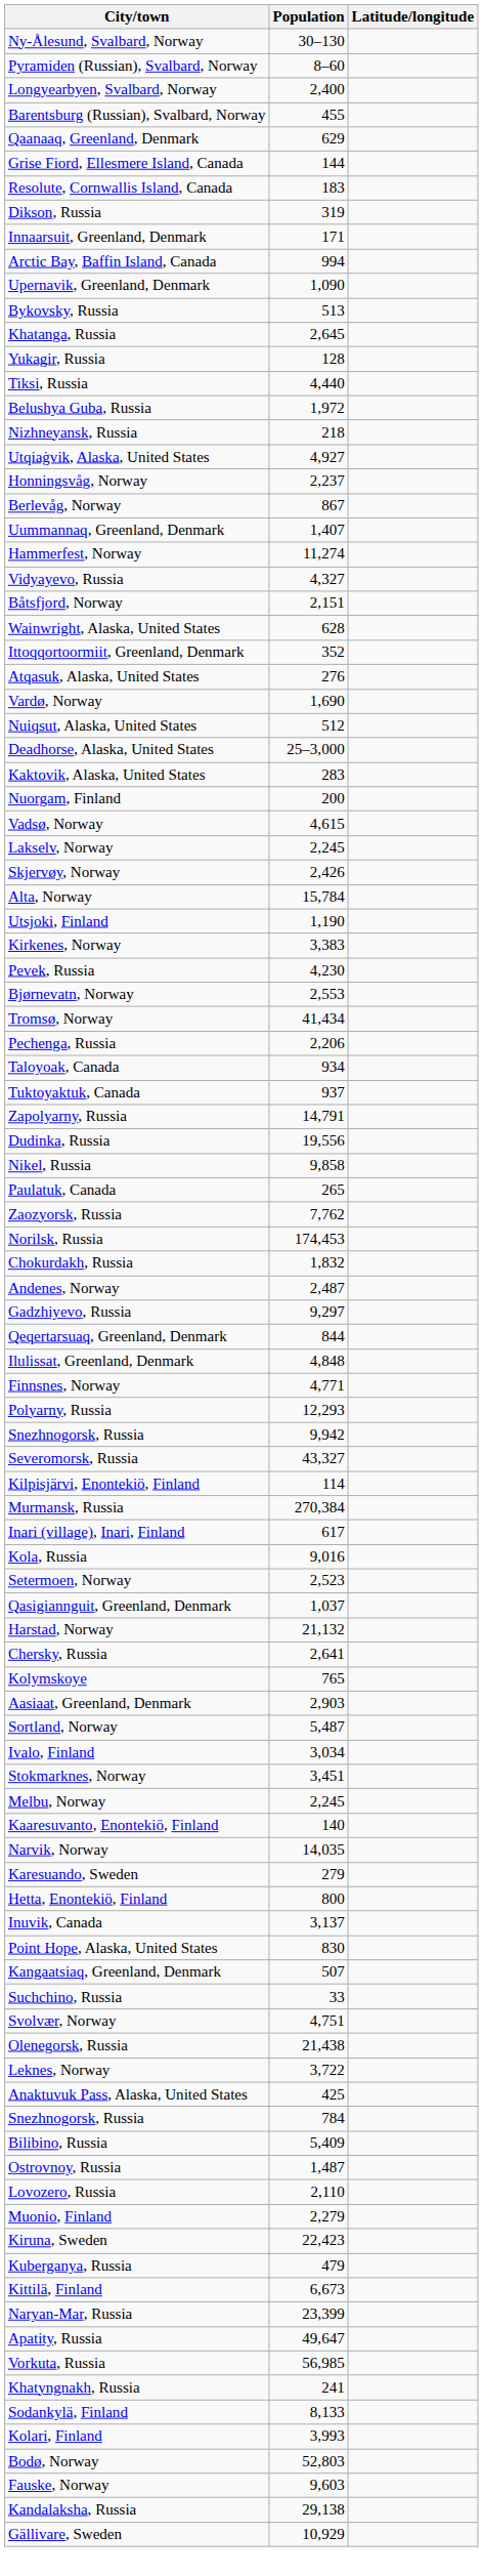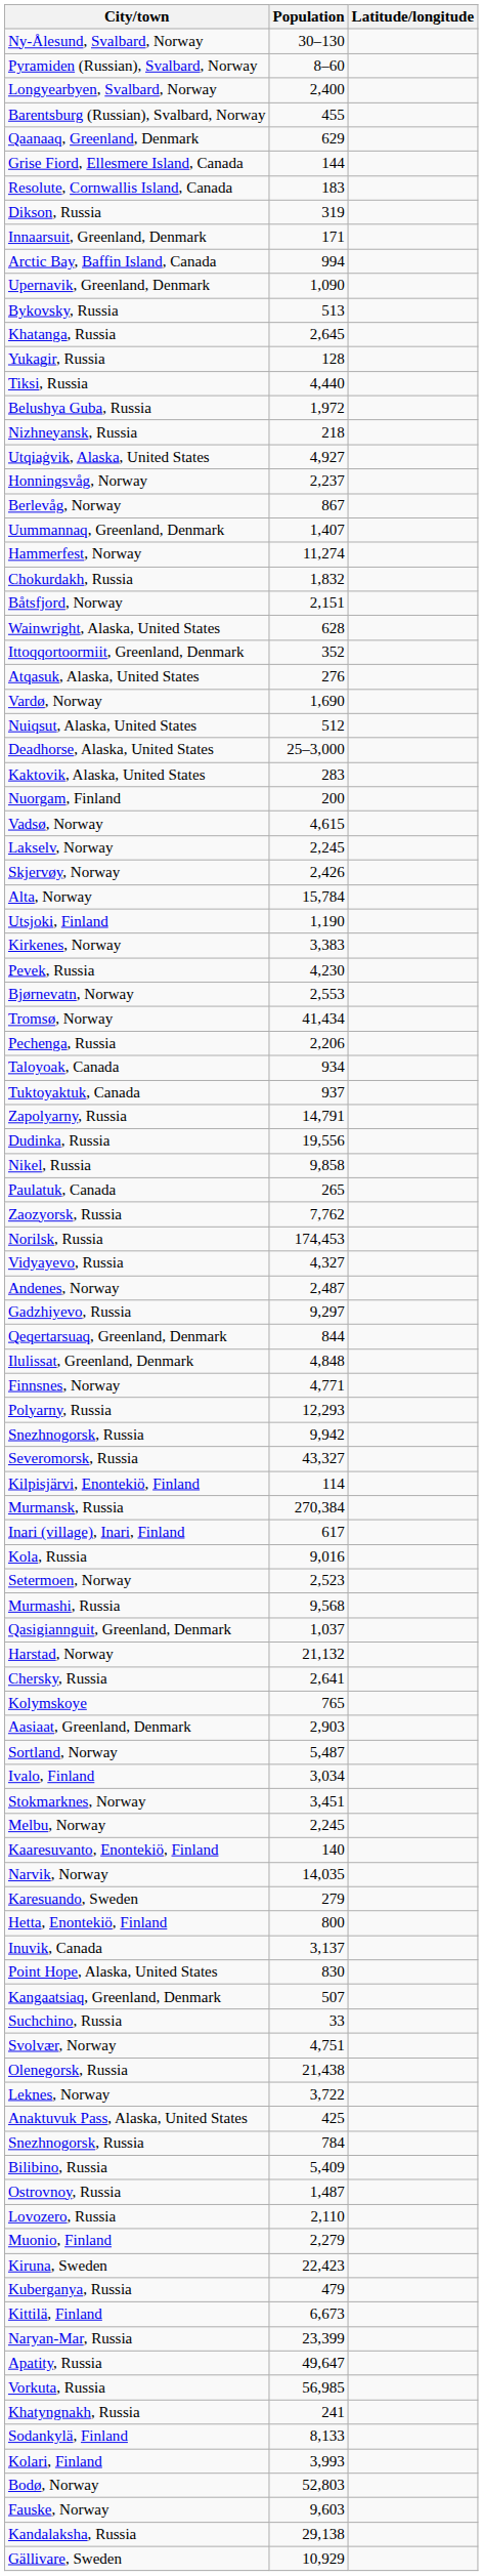 <table class="wikitable sortable">
 <tr>
 <th>City/town</th>
 <th data-sort-type="number">Population</th>
 <th>Latitude/longitude</th>
 </tr>
 <tr>
 <td><a href='#'>Ny-Ålesund</a>, <a href='#'>Svalbard</a>, Norway</td>
 <td align="right">30–130</td>
 <td></td>
 </tr>
 <tr>
 <td><a href='#'>Pyramiden</a> (Russian), <a href='#'>Svalbard</a>, Norway</td>
 <td align="right">8–60</td>
 <td></td>
 </tr>
 <tr>
 <td><a href='#'>Longyearbyen</a>, <a href='#'>Svalbard</a>, Norway</td>
 <td align="right">2,400</td>
 <td></td>
 </tr>
 <tr>
 <td><a href='#'>Barentsburg</a> (Russian), Svalbard, Norway</td>
 <td align="right">455</td>
 <td></td>
 </tr>
 <tr>
 <td><a href='#'>Qaanaaq</a>, <a href='#'>Greenland</a>, Denmark</td>
 <td align="right">629</td>
 <td></td>
 </tr>
 <tr>
 <td><a href='#'>Grise Fiord</a>, <a href='#'>Ellesmere Island</a>, Canada</td>
 <td align="right">144</td>
 <td></td>
 </tr>
 <tr>
 <td><a href='#'>Resolute</a>, <a href='#'>Cornwallis Island</a>, Canada</td>
 <td align="right">183</td>
 <td></td>
 </tr>
 <tr>
 <td><a href='#'>Dikson</a>, Russia</td>
 <td align="right">319</td>
 <td></td>
 </tr>
 <tr>
 <td><a href='#'>Innaarsuit</a>, Greenland, Denmark</td>
 <td align="right">171</td>
 <td></td>
 </tr>
 <tr>
 <td><a href='#'>Arctic Bay</a>, <a href='#'>Baffin Island</a>, Canada</td>
 <td align="right">994</td>
 <td></td>
 </tr>
 <tr>
 <td><a href='#'>Upernavik</a>, Greenland, Denmark</td>
 <td align="right">1,090</td>
 <td></td>
 </tr>
 <tr>
 <td><a href='#'>Bykovsky</a>, Russia</td>
 <td align="right">513</td>
 <td></td>
 </tr>
 <tr>
 <td><a href='#'>Khatanga</a>, Russia</td>
 <td align="right">2,645</td>
 <td></td>
 </tr>
 <tr>
 <td><a href='#'>Yukagir</a>, Russia</td>
 <td align="right">128</td>
 <td></td>
 </tr>
 <tr>
 <td><a href='#'>Tiksi</a>, Russia</td>
 <td align="right">4,440</td>
 <td></td>
 </tr>
 <tr>
 <td><a href='#'>Belushya Guba</a>, Russia</td>
 <td align="right">1,972</td>
 <td></td>
 </tr>
 <tr>
 <td><a href='#'>Nizhneyansk</a>, Russia</td>
 <td align="right">218</td>
 <td></td>
 </tr>
 <tr>
 <td><a href='#'>Utqiaġvik</a>, <a href='#'>Alaska</a>, United States</td>
 <td align="right">4,927</td>
 <td></td>
 </tr>
 <tr>
 <td><a href='#'>Honningsvåg</a>, Norway</td>
 <td align="right">2,237</td>
 <td></td>
 </tr>
 <tr>
 <td><a href='#'>Berlevåg</a>, Norway</td>
 <td align="right">867</td>
 <td></td>
 </tr>
 <tr>
 <td><a href='#'>Uummannaq</a>, Greenland, Denmark</td>
 <td align="right">1,407</td>
 <td></td>
 </tr>
 <tr>
 <td><a href='#'>Hammerfest</a>, Norway</td>
 <td align="right">11,274</td>
 <td></td>
 </tr>
 <tr>
-<td><a href='#'>Vidyayevo</a>, Russia</td>
-<td align="right">4,327</td>
+<td><a href='#'>Chokurdakh</a>, Russia</td>
+<td align="right">1,832</td>
 <td></td>
 </tr>
 <tr>
 <td><a href='#'>Båtsfjord</a>, Norway</td>
 <td align="right">2,151</td>
 <td></td>
 </tr>
 <tr>
 <td><a href='#'>Wainwright</a>, Alaska, United States</td>
 <td align="right">628</td>
 <td></td>
 </tr>
 <tr>
 <td><a href='#'>Ittoqqortoormiit</a>, Greenland, Denmark</td>
 <td align="right">352</td>
 <td></td>
 </tr>
 <tr>
 <td><a href='#'>Atqasuk</a>, Alaska, United States</td>
 <td align="right">276</td>
 <td></td>
 </tr>
 <tr>
 <td><a href='#'>Vardø</a>, Norway</td>
 <td align="right">1,690</td>
 <td></td>
 </tr>
 <tr>
 <td><a href='#'>Nuiqsut</a>, Alaska, United States</td>
 <td align="right">512</td>
 <td></td>
 </tr>
 <tr>
 <td><a href='#'>Deadhorse</a>, Alaska, United States</td>
 <td align="right">25–3,000</td>
 <td></td>
 </tr>
 <tr>
 <td><a href='#'>Kaktovik</a>, Alaska, United States</td>
 <td align="right">283</td>
 <td></td>
 </tr>
 <tr>
 <td><a href='#'>Nuorgam</a>, Finland</td>
 <td align="right">200</td>
 <td></td>
 </tr>
 <tr>
 <td><a href='#'>Vadsø</a>, Norway</td>
 <td align="right">4,615</td>
 <td></td>
 </tr>
 <tr>
 <td><a href='#'>Lakselv</a>, Norway</td>
 <td align="right">2,245</td>
 <td></td>
 </tr>
 <tr>
 <td><a href='#'>Skjervøy</a>, Norway</td>
 <td align="right">2,426</td>
 <td></td>
 </tr>
 <tr>
 <td><a href='#'>Alta</a>, Norway</td>
 <td align="right">15,784</td>
 <td></td>
 </tr>
 <tr>
 <td><a href='#'>Utsjoki</a>, <a href='#'>Finland</a></td>
 <td align="right">1,190</td>
 <td></td>
 </tr>
 <tr>
 <td><a href='#'>Kirkenes</a>, Norway</td>
 <td align="right">3,383</td>
 <td></td>
 </tr>
 <tr>
 <td><a href='#'>Pevek</a>, Russia</td>
 <td align="right">4,230</td>
 <td></td>
 </tr>
 <tr>
 <td><a href='#'>Bjørnevatn</a>, Norway</td>
 <td align="right">2,553</td>
 <td></td>
 </tr>
 <tr>
 <td><a href='#'>Tromsø</a>, Norway</td>
 <td align="right">41,434</td>
 <td></td>
 </tr>
 <tr>
 <td><a href='#'>Pechenga</a>, Russia</td>
 <td align="right">2,206</td>
 <td></td>
 </tr>
 <tr>
 <td><a href='#'>Taloyoak</a>, Canada</td>
 <td align="right">934</td>
 <td></td>
 </tr>
 <tr>
 <td><a href='#'>Tuktoyaktuk</a>, Canada</td>
 <td align="right">937</td>
 <td></td>
 </tr>
 <tr>
 <td><a href='#'>Zapolyarny</a>, Russia</td>
 <td align="right">14,791</td>
 <td></td>
 </tr>
 <tr>
 <td><a href='#'>Dudinka</a>, Russia</td>
 <td align="right">19,556</td>
 <td></td>
 </tr>
 <tr>
 <td><a href='#'>Nikel</a>, Russia</td>
 <td align="right">9,858</td>
 <td></td>
 </tr>
 <tr>
 <td><a href='#'>Paulatuk</a>, Canada</td>
 <td align="right">265</td>
 <td></td>
 </tr>
 <tr>
 <td><a href='#'>Zaozyorsk</a>, Russia</td>
 <td align="right">7,762</td>
 <td></td>
 </tr>
 <tr>
 <td><a href='#'>Norilsk</a>, Russia</td>
 <td align="right">174,453</td>
 <td></td>
 </tr>
 <tr>
-<td><a href='#'>Chokurdakh</a>, Russia</td>
-<td align="right">1,832</td>
+<td><a href='#'>Vidyayevo</a>, Russia</td>
+<td align="right">4,327</td>
 <td></td>
 </tr>
 <tr>
 <td><a href='#'>Andenes</a>, Norway</td>
 <td align="right">2,487</td>
 <td></td>
 </tr>
 <tr>
 <td><a href='#'>Gadzhiyevo</a>, Russia</td>
 <td align="right">9,297</td>
 <td></td>
 </tr>
 <tr>
 <td><a href='#'>Qeqertarsuaq</a>, Greenland, Denmark</td>
 <td align="right">844</td>
 <td></td>
 </tr>
 <tr>
 <td><a href='#'>Ilulissat</a>, Greenland, Denmark</td>
 <td align="right">4,848</td>
 <td></td>
 </tr>
 <tr>
 <td><a href='#'>Finnsnes</a>, Norway</td>
 <td align="right">4,771</td>
 <td></td>
 </tr>
 <tr>
 <td><a href='#'>Polyarny</a>, Russia</td>
 <td align="right">12,293</td>
 <td></td>
 </tr>
 <tr>
 <td><a href='#'>Snezhnogorsk</a>, Russia</td>
 <td align="right">9,942</td>
 <td></td>
 </tr>
 <tr>
 <td><a href='#'>Severomorsk</a>, Russia</td>
 <td align="right">43,327</td>
 <td></td>
 </tr>
 <tr>
 <td><a href='#'>Kilpisjärvi</a>, <a href='#'>Enontekiö</a>, <a href='#'>Finland</a></td>
 <td align="right">114</td>
 <td></td>
 </tr>
 <tr>
 <td><a href='#'>Murmansk</a>, Russia</td>
 <td align="right">270,384</td>
 <td></td>
 </tr>
 <tr>
 <td><a href='#'>Inari (village)</a>, <a href='#'>Inari</a>, <a href='#'>Finland</a></td>
 <td align="right">617</td>
 <td></td>
 </tr>
 <tr>
 <td><a href='#'>Kola</a>, Russia</td>
 <td align="right">9,016</td>
 <td></td>
 </tr>
 <tr>
 <td><a href='#'>Setermoen</a>, Norway</td>
 <td align="right">2,523</td>
+<td></td>
+</tr>
+<tr>
+<td><a href='#'>Murmashi</a>, Russia</td>
+<td align="right">9,568</td>
 <td></td>
 </tr>
 <tr>
 <td><a href='#'>Qasigiannguit</a>, Greenland, Denmark</td>
 <td align="right">1,037</td>
 <td></td>
 </tr>
 <tr>
 <td><a href='#'>Harstad</a>, Norway</td>
 <td align="right">21,132</td>
 <td></td>
 </tr>
 <tr>
 <td><a href='#'>Chersky</a>, Russia</td>
 <td align="right">2,641</td>
 <td></td>
 </tr>
 <tr>
 <td><a href='#'>Kolymskoye</a></td>
 <td align="right">765</td>
 <td></td>
 </tr>
 <tr>
 <td><a href='#'>Aasiaat</a>, Greenland, Denmark</td>
 <td align="right">2,903</td>
 <td></td>
 </tr>
 <tr>
 <td><a href='#'>Sortland</a>, Norway</td>
 <td align="right">5,487</td>
 <td></td>
 </tr>
 <tr>
 <td><a href='#'>Ivalo</a>, <a href='#'>Finland</a></td>
 <td align="right">3,034</td>
 <td></td>
 </tr>
 <tr>
 <td><a href='#'>Stokmarknes</a>, Norway</td>
 <td align="right">3,451</td>
 <td></td>
 </tr>
 <tr>
 <td><a href='#'>Melbu</a>, Norway</td>
 <td align="right">2,245</td>
 <td></td>
 </tr>
 <tr>
 <td><a href='#'>Kaaresuvanto</a>, <a href='#'>Enontekiö</a>, <a href='#'>Finland</a></td>
 <td align="right">140</td>
 <td></td>
 </tr>
 <tr>
 <td><a href='#'>Narvik</a>, Norway</td>
 <td align="right">14,035</td>
 <td></td>
 </tr>
 <tr>
 <td><a href='#'>Karesuando</a>, Sweden</td>
 <td align="right">279</td>
 <td></td>
 </tr>
 <tr>
 <td><a href='#'>Hetta</a>, <a href='#'>Enontekiö</a>, <a href='#'>Finland</a></td>
 <td align="right">800</td>
 <td></td>
 </tr>
 <tr>
 <td><a href='#'>Inuvik</a>, Canada</td>
 <td align="right">3,137</td>
 <td></td>
 </tr>
 <tr>
 <td><a href='#'>Point Hope</a>, Alaska, United States</td>
 <td align="right">830</td>
 <td></td>
 </tr>
 <tr>
 <td><a href='#'>Kangaatsiaq</a>, Greenland, Denmark</td>
 <td align="right">507</td>
 <td></td>
 </tr>
 <tr>
 <td><a href='#'>Suchchino</a>, Russia</td>
 <td align="right">33</td>
 <td></td>
 </tr>
 <tr>
 <td><a href='#'>Svolvær</a>, Norway</td>
 <td align="right">4,751</td>
 <td></td>
 </tr>
 <tr>
 <td><a href='#'>Olenegorsk</a>, Russia</td>
 <td align="right">21,438</td>
 <td></td>
 </tr>
 <tr>
 <td><a href='#'>Leknes</a>, Norway</td>
 <td align="right">3,722</td>
 <td></td>
 </tr>
 <tr>
 <td><a href='#'>Anaktuvuk Pass</a>, Alaska, United States</td>
 <td align="right">425</td>
 <td></td>
 </tr>
 <tr>
 <td><a href='#'>Snezhnogorsk</a>, Russia</td>
 <td align="right">784</td>
 <td></td>
 </tr>
 <tr>
 <td><a href='#'>Bilibino</a>, Russia</td>
 <td align="right">5,409</td>
 <td></td>
 </tr>
 <tr>
 <td><a href='#'>Ostrovnoy</a>, Russia</td>
 <td align="right">1,487</td>
 <td></td>
 </tr>
 <tr>
 <td><a href='#'>Lovozero</a>, Russia</td>
 <td align="right">2,110</td>
 <td></td>
 </tr>
 <tr>
 <td><a href='#'>Muonio</a>, <a href='#'>Finland</a></td>
 <td align="right">2,279</td>
 <td></td>
 </tr>
 <tr>
 <td><a href='#'>Kiruna</a>, Sweden</td>
 <td align="right">22,423</td>
 <td></td>
 </tr>
 <tr>
 <td><a href='#'>Kuberganya</a>, Russia</td>
 <td align="right">479</td>
 <td></td>
 </tr>
 <tr>
 <td><a href='#'>Kittilä</a>, <a href='#'>Finland</a></td>
 <td align="right">6,673</td>
 <td></td>
 </tr>
 <tr>
 <td><a href='#'>Naryan-Mar</a>, Russia</td>
 <td align="right">23,399</td>
 <td></td>
 </tr>
 <tr>
 <td><a href='#'>Apatity</a>, Russia</td>
 <td align="right">49,647</td>
 <td></td>
 </tr>
 <tr>
 <td><a href='#'>Vorkuta</a>, Russia</td>
 <td align="right">56,985</td>
 <td></td>
 </tr>
 <tr>
 <td><a href='#'>Khatyngnakh</a>, Russia</td>
 <td align="right">241</td>
 <td></td>
 </tr>
 <tr>
 <td><a href='#'>Sodankylä</a>, <a href='#'>Finland</a></td>
 <td align="right">8,133</td>
 <td></td>
 </tr>
 <tr>
 <td><a href='#'>Kolari</a>, <a href='#'>Finland</a></td>
 <td align="right">3,993</td>
 <td></td>
 </tr>
 <tr>
 <td><a href='#'>Bodø</a>, Norway</td>
 <td align="right">52,803</td>
 <td></td>
 </tr>
 <tr>
 <td><a href='#'>Fauske</a>, Norway</td>
 <td align="right">9,603</td>
 <td></td>
 </tr>
 <tr>
 <td><a href='#'>Kandalaksha</a>, Russia</td>
 <td align="right">29,138</td>
 <td></td>
 </tr>
 <tr>
 <td><a href='#'>Gällivare</a>, Sweden</td>
 <td align="right">10,929</td>
 <td></td>
 </tr>
 </table>
